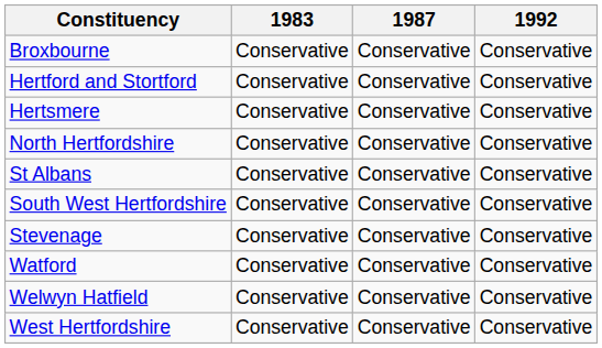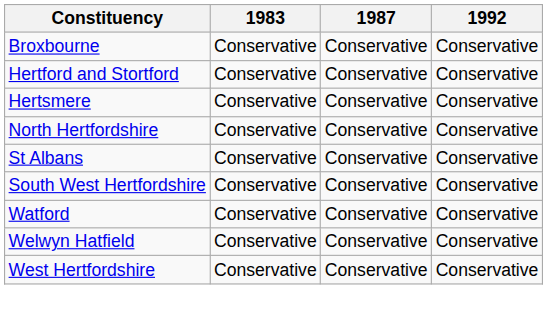 <table class="wikitable">
 <tr>
 <th>Constituency</th>
 <th>1983</th>
 <th>1987</th>
 <th>1992</th>
 </tr>
 <tr>
 <td><a href='#'>Broxbourne</a></td>
 <td bgcolor=>Conservative</td>
 <td bgcolor=>Conservative</td>
 <td bgcolor=>Conservative</td>
 </tr>
 <tr>
 <td><a href='#'>Hertford and Stortford</a></td>
 <td bgcolor=>Conservative</td>
 <td bgcolor=>Conservative</td>
 <td bgcolor=>Conservative</td>
 </tr>
 <tr>
 <td><a href='#'>Hertsmere</a></td>
 <td bgcolor=>Conservative</td>
 <td bgcolor=>Conservative</td>
 <td bgcolor=>Conservative</td>
 </tr>
 <tr>
 <td><a href='#'>North Hertfordshire</a></td>
 <td bgcolor=>Conservative</td>
 <td bgcolor=>Conservative</td>
 <td bgcolor=>Conservative</td>
 </tr>
 <tr>
 <td><a href='#'>St Albans</a></td>
 <td bgcolor=>Conservative</td>
 <td bgcolor=>Conservative</td>
 <td bgcolor=>Conservative</td>
 </tr>
 <tr>
 <td><a href='#'>South West Hertfordshire</a></td>
 <td bgcolor=>Conservative</td>
 <td bgcolor=>Conservative</td>
 <td bgcolor=>Conservative</td>
 </tr>
 <tr>
-<td><a href='#'>Stevenage</a></td>
-<td bgcolor=>Conservative</td>
-<td bgcolor=>Conservative</td>
-<td bgcolor=>Conservative</td>
-</tr>
-<tr>
 <td><a href='#'>Watford</a></td>
 <td bgcolor=>Conservative</td>
 <td bgcolor=>Conservative</td>
 <td bgcolor=>Conservative</td>
 </tr>
 <tr>
 <td><a href='#'>Welwyn Hatfield</a></td>
 <td bgcolor=>Conservative</td>
 <td bgcolor=>Conservative</td>
 <td bgcolor=>Conservative</td>
 </tr>
 <tr>
 <td><a href='#'>West Hertfordshire</a></td>
 <td bgcolor=>Conservative</td>
 <td bgcolor=>Conservative</td>
 <td bgcolor=>Conservative</td>
 </tr>
 </table>
